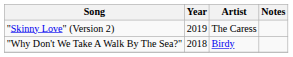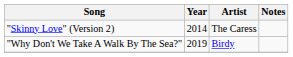 <table class="wikitable sortable">
 <tr>
 <th>Song</th>
 <th>Year</th>
 <th>Artist</th>
 <th class="unsortable">Notes</th>
 </tr>
 <tr>
 <td>"<a href='#'>Skinny Love</a>" (Version 2)</td>
-<td>2019</td>
+<td>2014</td>
 <td>The Caress</td>
 <td></td>
 </tr>
 <tr>
 <td>"Why Don't We Take A Walk By The Sea?"</td>
-<td>2018</td>
+<td>2019</td>
 <td><a href='#'>Birdy</a></td>
 <td></td>
 </tr>
 <tr>
 </tr>
 </table>
